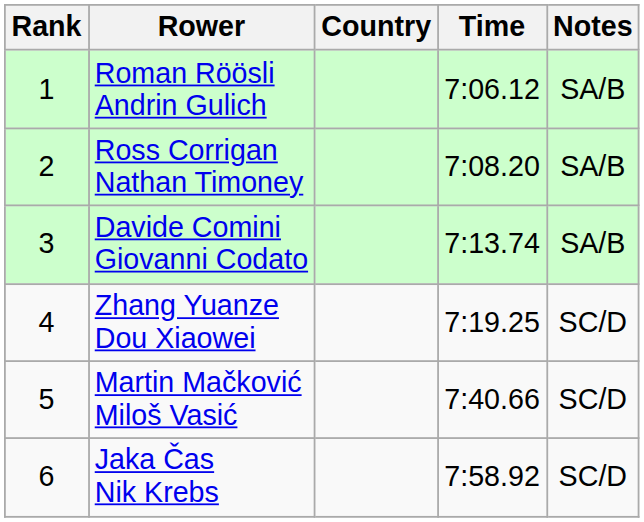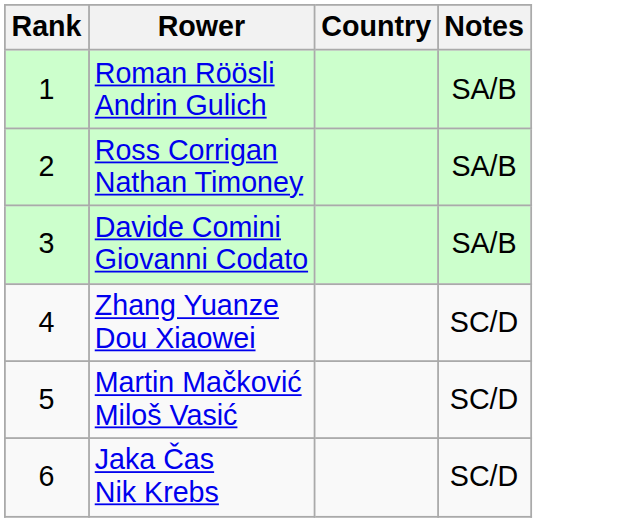 <table class="wikitable" style="text-align:center">
 <tr>
 <th>Rank</th>
 <th>Rower</th>
 <th>Country</th>
-<th>Time</th>
 <th>Notes</th>
 </tr>
 <tr bgcolor=ccffcc>
 <td>1</td>
 <td align="left"><a href='#'>Roman Röösli</a><br><a href='#'>Andrin Gulich</a></td>
 <td align="left"></td>
-<td>7:06.12</td>
 <td>SA/B</td>
 </tr>
 <tr bgcolor=ccffcc>
 <td>2</td>
 <td align="left"><a href='#'>Ross Corrigan</a><br><a href='#'>Nathan Timoney</a></td>
 <td align="left"></td>
-<td>7:08.20</td>
 <td>SA/B</td>
 </tr>
 <tr bgcolor=ccffcc>
 <td>3</td>
 <td align="left"><a href='#'>Davide Comini</a><br><a href='#'>Giovanni Codato</a></td>
 <td align="left"></td>
-<td>7:13.74</td>
 <td>SA/B</td>
 </tr>
 <tr>
 <td>4</td>
 <td align="left"><a href='#'>Zhang Yuanze</a><br><a href='#'>Dou Xiaowei</a></td>
 <td align="left"></td>
-<td>7:19.25</td>
 <td>SC/D</td>
 </tr>
 <tr>
 <td>5</td>
 <td align="left"><a href='#'>Martin Mačković</a><br><a href='#'>Miloš Vasić</a></td>
 <td align="left"></td>
-<td>7:40.66</td>
 <td>SC/D</td>
 </tr>
 <tr>
 <td>6</td>
 <td align="left"><a href='#'>Jaka Čas</a><br><a href='#'>Nik Krebs</a></td>
 <td align="left"></td>
-<td>7:58.92</td>
 <td>SC/D</td>
 </tr>
 </table>
